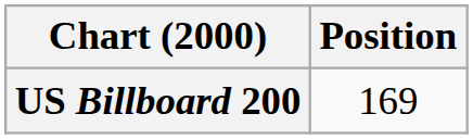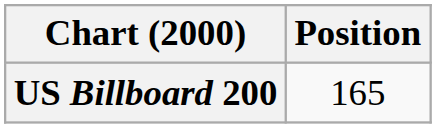 <table class="wikitable plainrowheaders" style="text-align:center">
 <tr>
 <th scope="col">Chart (2000)</th>
 <th scope="col">Position</th>
 </tr>
 <tr>
 <th scope="row">US <em>Billboard</em> 200</th>
-<td>169</td>
+<td>165</td>
 </tr>
 </table>
